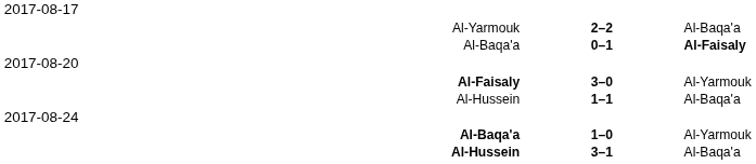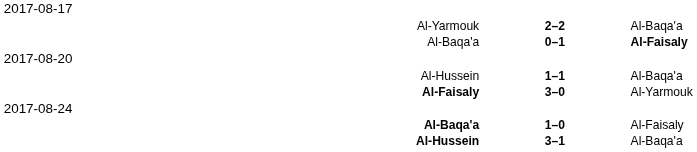 <table width="100%" cellspacing="1">
 <tr>
 <td>2017-08-17</td>
 </tr>
 <tr style="font-size:90%">
 <td align="right">Al-Yarmouk</td>
 <td align="center"><strong>2–2</strong></td>
 <td>Al-Baqa'a</td>
 </tr>
 <tr style="font-size:90%">
 <td align="right">Al-Baqa'a</td>
 <td align="center"><strong>0–1</strong></td>
 <td><strong>Al-Faisaly</strong></td>
 </tr>
 <tr>
 <td>2017-08-20</td>
 </tr>
 <tr style="font-size:90%">
+<td align="right">Al-Hussein</td>
+<td align="center"><strong>1–1</strong></td>
+<td>Al-Baqa'a</td>
+</tr>
+<tr style="font-size:90%">
 <td align="right"><strong>Al-Faisaly</strong></td>
 <td align="center"><strong>3–0</strong></td>
 <td>Al-Yarmouk</td>
-</tr>
-<tr style="font-size:90%">
-<td align="right">Al-Hussein</td>
-<td align="center"><strong>1–1</strong></td>
-<td>Al-Baqa'a</td>
 </tr>
 <tr>
 <td>2017-08-24</td>
 </tr>
 <tr style="font-size:90%">
 <td align="right"><strong>Al-Baqa'a</strong></td>
 <td align="center"><strong>1–0</strong></td>
-<td>Al-Yarmouk</td>
+<td>Al-Faisaly</td>
 </tr>
 <tr style="font-size:90%">
 <td align="right"><strong>Al-Hussein</strong></td>
 <td align="center"><strong>3–1</strong></td>
 <td>Al-Baqa'a</td>
 </tr>
 </table>
